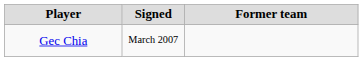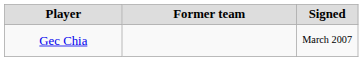 <table class="wikitable" style="text-align: center">
 <tr align="center" bgcolor="#dddddd">
 <td style="width:140px"><strong>Player</strong></td>
+<td style="width:210px"><strong>Former team</strong></td>
 <td style="width:70px"><strong>Signed</strong></td>
-<td style="width:210px"><strong>Former team</strong></td>
 </tr>
 <tr style="height:40px">
 <td><a href='#'>Gec Chia</a></td>
+<td></td>
 <td style="font-size: 80%">March 2007</td>
-<td></td>
 </tr>
 </table>
